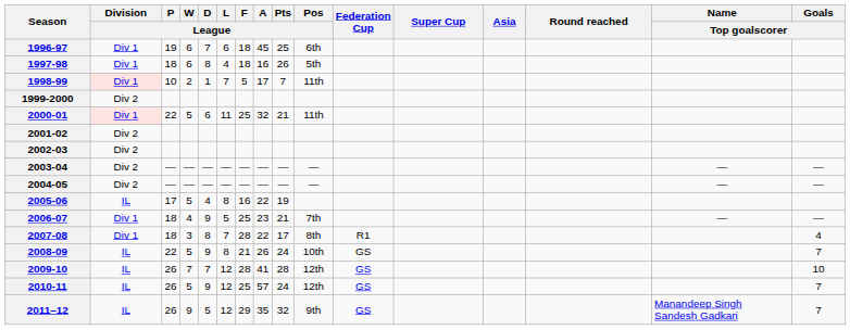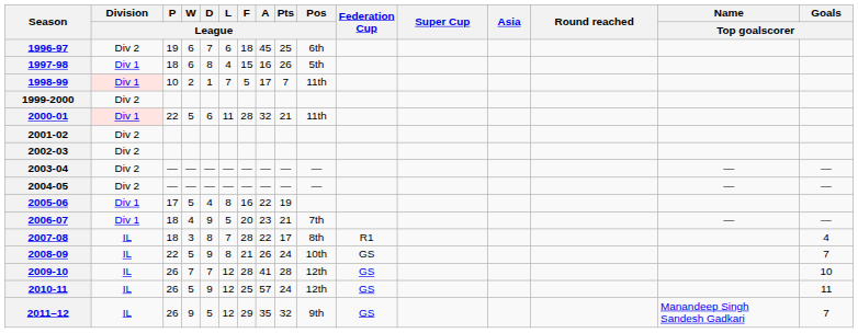 <table class="wikitable sortable" style="text-align: center">
 <tr>
 <th scope="col" rowspan="2" scope="col">Season</th>
 <th scope="col">Division</th>
 <th width="20" scope="col">P</th>
 <th width="20" scope="col">W</th>
 <th width="20" scope="col">D</th>
 <th width="20" scope="col">L</th>
 <th width="20" scope="col">F</th>
 <th width="20" scope="col">A</th>
 <th width="20" scope="col">Pts</th>
 <th scope="col">Pos</th>
 <th rowspan="2" width=6% scope="col" class="unsortable"><a href='#'>Federation Cup</a></th>
 <th rowspan="2" scope="col"><a href='#'>Super Cup</a></th>
 <th rowspan="2" scope="col"><a href='#'>Asia</a></th>
 <th rowspan="2" scope="col">Round reached</th>
 <th scope="col">Name</th>
 <th scope="col">Goals</th>
 </tr>
 <tr class="unsortable">
 <th colspan="9" scope="col">League</th>
 <th colspan="2" scope="col">Top goalscorer</th>
 </tr>
 <tr>
 <th scope="row"><a href='#'>1996-97</a></th>
-<td><a href='#'>Div 1</a></td>
+<td>Div 2</td>
 <td>19</td>
 <td>6</td>
 <td>7</td>
 <td>6</td>
 <td>18</td>
 <td>45</td>
 <td>25</td>
 <td>6th</td>
 <td></td>
 <td></td>
 <td></td>
 <td></td>
 <td></td>
 <td></td>
 </tr>
 <tr>
 <th scope="row"><a href='#'>1997-98</a></th>
 <td><a href='#'>Div 1</a></td>
 <td>18</td>
 <td>6</td>
 <td>8</td>
 <td>4</td>
-<td>18</td>
+<td>15</td>
 <td>16</td>
 <td>26</td>
 <td>5th</td>
 <td></td>
 <td></td>
 <td></td>
 <td></td>
 <td></td>
 <td></td>
 </tr>
 <tr>
 <th scope="row"><a href='#'>1998-99</a></th>
 <td bgcolor=MistyRose><a href='#'>Div 1</a></td>
 <td>10</td>
 <td>2</td>
 <td>1</td>
 <td>7</td>
 <td>5</td>
 <td>17</td>
 <td>7</td>
 <td>11th</td>
 <td></td>
 <td></td>
 <td></td>
 <td></td>
 <td></td>
 <td></td>
 </tr>
 <tr>
 <th scope="row">1999-2000</th>
 <td>Div 2</td>
 <td></td>
 <td></td>
 <td></td>
 <td></td>
 <td></td>
 <td></td>
 <td></td>
 <td></td>
 <td></td>
 <td></td>
 <td></td>
 <td></td>
 <td></td>
 <td></td>
 </tr>
 <tr>
 <th scope="row"><a href='#'>2000-01</a></th>
 <td bgcolor=MistyRose><a href='#'>Div 1</a></td>
 <td>22</td>
 <td>5</td>
 <td>6</td>
 <td>11</td>
-<td>25</td>
+<td>28</td>
 <td>32</td>
 <td>21</td>
 <td>11th</td>
 <td></td>
 <td></td>
 <td></td>
 <td></td>
 <td></td>
 <td></td>
 </tr>
 <tr>
 <th scope="row">2001-02</th>
 <td>Div 2</td>
 <td></td>
 <td></td>
 <td></td>
 <td></td>
 <td></td>
 <td></td>
 <td></td>
 <td></td>
 <td></td>
 <td></td>
 <td></td>
 <td></td>
 <td></td>
 <td></td>
 </tr>
 <tr>
 <th scope="row">2002-03</th>
 <td>Div 2</td>
 <td></td>
 <td></td>
 <td></td>
 <td></td>
 <td></td>
 <td></td>
 <td></td>
 <td></td>
 <td></td>
 <td></td>
 <td></td>
 <td></td>
 <td></td>
 <td></td>
 </tr>
 <tr>
 <th scope="row">2003-04</th>
 <td>Div 2</td>
 <td>—</td>
 <td>—</td>
 <td>—</td>
 <td>—</td>
 <td>—</td>
 <td>—</td>
 <td>—</td>
 <td>—</td>
 <td></td>
 <td></td>
 <td></td>
 <td></td>
 <td>—</td>
 <td>—</td>
 </tr>
 <tr>
 <th scope="row">2004-05</th>
 <td>Div 2</td>
 <td>—</td>
 <td>—</td>
 <td>—</td>
 <td>—</td>
 <td>—</td>
 <td>—</td>
 <td>—</td>
 <td>—</td>
 <td></td>
 <td></td>
 <td></td>
 <td></td>
 <td>—</td>
 <td>—</td>
 </tr>
 <tr>
 <th scope="row"><a href='#'>2005-06</a></th>
-<td><a href='#'>IL</a></td>
+<td><a href='#'>Div 1</a></td>
 <td>17</td>
 <td>5</td>
 <td>4</td>
 <td>8</td>
 <td>16</td>
 <td>22</td>
 <td>19</td>
 <td></td>
 <td></td>
 <td></td>
 <td></td>
 <td></td>
 <td></td>
 <td></td>
 </tr>
 <tr>
 <th scope="row"><a href='#'>2006-07</a></th>
 <td><a href='#'>Div 1</a></td>
 <td>18</td>
 <td>4</td>
 <td>9</td>
 <td>5</td>
-<td>25</td>
+<td>20</td>
 <td>23</td>
 <td>21</td>
 <td>7th</td>
 <td></td>
 <td></td>
 <td></td>
 <td></td>
 <td>—</td>
 <td>—</td>
 </tr>
 <tr>
 <th scope="row"><a href='#'>2007-08</a></th>
-<td><a href='#'>Div 1</a></td>
+<td><a href='#'>IL</a></td>
 <td>18</td>
 <td>3</td>
 <td>8</td>
 <td>7</td>
 <td>28</td>
 <td>22</td>
 <td>17</td>
 <td>8th</td>
 <td align=centre>R1</td>
 <td></td>
 <td></td>
 <td></td>
 <td align=left></td>
 <td>4</td>
 </tr>
 <tr>
 <th scope="row"><a href='#'>2008-09</a></th>
 <td><a href='#'>IL</a></td>
 <td>22</td>
 <td>5</td>
 <td>9</td>
 <td>8</td>
 <td>21</td>
 <td>26</td>
 <td>24</td>
 <td>10th</td>
 <td>GS</td>
 <td></td>
 <td></td>
 <td></td>
 <td align=left></td>
 <td>7</td>
 </tr>
 <tr>
 <th scope="row"><a href='#'>2009-10</a></th>
 <td><a href='#'>IL</a></td>
 <td>26</td>
 <td>7</td>
 <td>7</td>
 <td>12</td>
 <td>28</td>
 <td>41</td>
 <td>28</td>
 <td>12th</td>
 <td align=centre><a href='#'>GS</a></td>
 <td></td>
 <td></td>
 <td></td>
 <td align=left></td>
 <td>10</td>
 </tr>
 <tr>
 <th scope="row"><a href='#'>2010-11</a></th>
 <td><a href='#'>IL</a></td>
 <td>26</td>
 <td>5</td>
 <td>9</td>
 <td>12</td>
 <td>25</td>
 <td>57</td>
 <td>24</td>
 <td>12th</td>
 <td align=centre><a href='#'>GS</a></td>
 <td></td>
 <td></td>
 <td></td>
 <td align=left></td>
-<td>7</td>
+<td>11</td>
 </tr>
 <tr>
 <th scope="row"><a href='#'>2011–12</a></th>
 <td><a href='#'>IL</a></td>
 <td>26</td>
 <td>9</td>
 <td>5</td>
 <td>12</td>
 <td>29</td>
 <td>35</td>
 <td>32</td>
 <td>9th</td>
 <td align=center><a href='#'>GS</a></td>
 <td></td>
 <td></td>
 <td></td>
 <td align=left><a href='#'>Manandeep Singh</a> <br> <a href='#'>Sandesh Gadkari</a></td>
 <td>7</td>
 </tr>
 </table>
